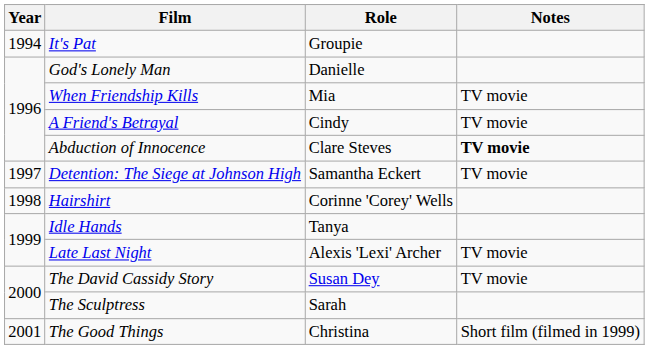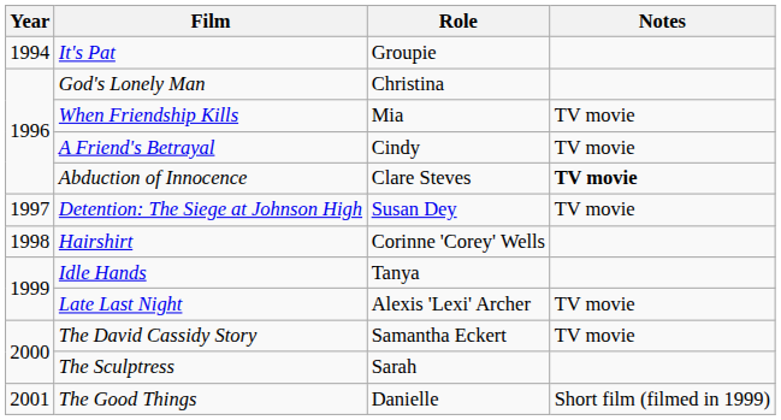 <table class="wikitable">
 <tr>
 <th>Year</th>
 <th>Film</th>
 <th>Role</th>
 <th>Notes</th>
 </tr>
 <tr>
 <td>1994</td>
 <td><em><a href='#'>It's Pat</a></em></td>
 <td>Groupie</td>
 <td></td>
 </tr>
 <tr>
 <td rowspan="4">1996</td>
 <td><em>God's Lonely Man</em></td>
-<td>Danielle</td>
+<td>Christina</td>
 <td></td>
 </tr>
 <tr>
 <td><em><a href='#'>When Friendship Kills</a></em></td>
 <td>Mia</td>
 <td>TV movie</td>
 </tr>
 <tr>
 <td><em><a href='#'>A Friend's Betrayal</a></em></td>
 <td>Cindy</td>
 <td>TV movie</td>
 </tr>
 <tr>
 <td><em>Abduction of Innocence</em></td>
 <td>Clare Steves</td>
 <td><strong>TV movie</strong></td>
 </tr>
 <tr>
 <td>1997</td>
 <td><em><a href='#'>Detention: The Siege at Johnson High</a></em></td>
-<td>Samantha Eckert</td>
+<td><a href='#'>Susan Dey</a></td>
 <td>TV movie</td>
 </tr>
 <tr>
 <td>1998</td>
 <td><em><a href='#'>Hairshirt</a></em></td>
 <td>Corinne 'Corey' Wells</td>
 <td></td>
 </tr>
 <tr>
 <td rowspan="2">1999</td>
 <td><em><a href='#'>Idle Hands</a></em></td>
 <td>Tanya</td>
 <td></td>
 </tr>
 <tr>
 <td><em><a href='#'>Late Last Night</a></em></td>
 <td>Alexis 'Lexi' Archer</td>
 <td>TV movie</td>
 </tr>
 <tr>
 <td rowspan="2">2000</td>
 <td><em>The David Cassidy Story</em></td>
-<td><a href='#'>Susan Dey</a></td>
+<td>Samantha Eckert</td>
 <td>TV movie</td>
 </tr>
 <tr>
 <td><em>The Sculptress</em></td>
 <td>Sarah</td>
 <td></td>
 </tr>
 <tr>
 <td>2001</td>
 <td><em>The Good Things</em></td>
-<td>Christina</td>
+<td>Danielle</td>
 <td>Short film (filmed in 1999)</td>
 </tr>
 </table>
